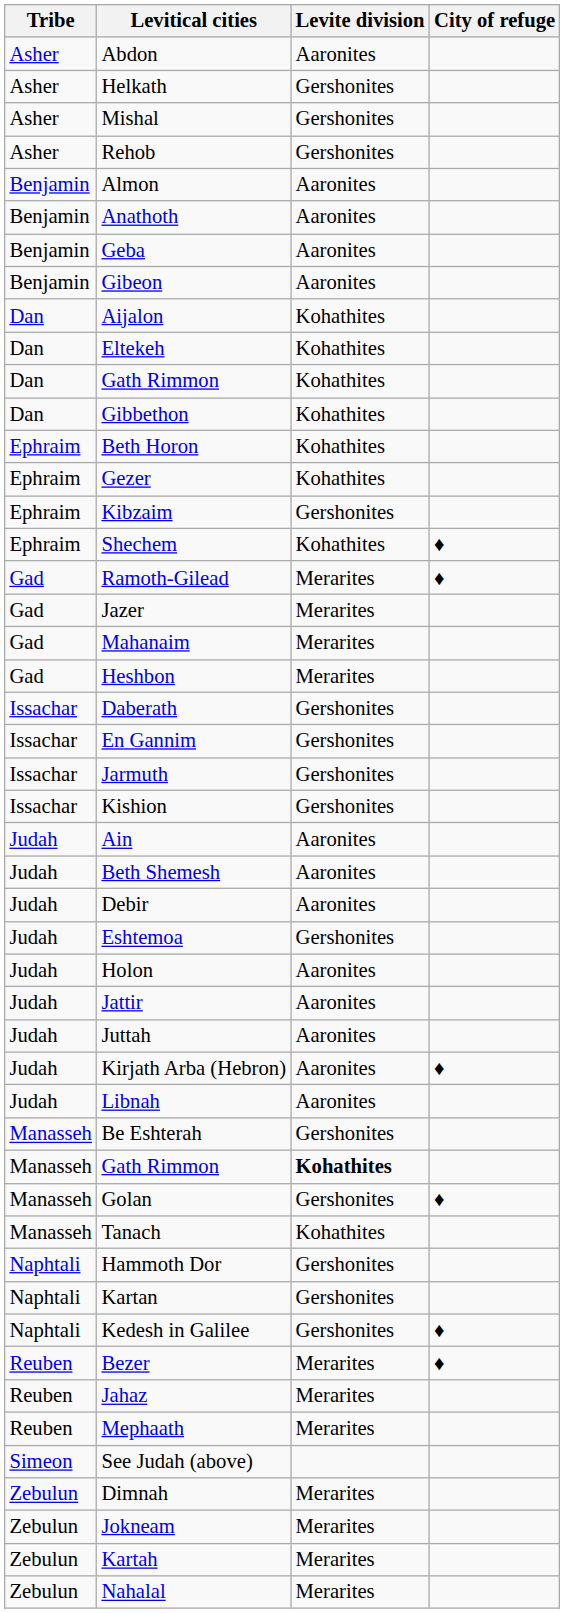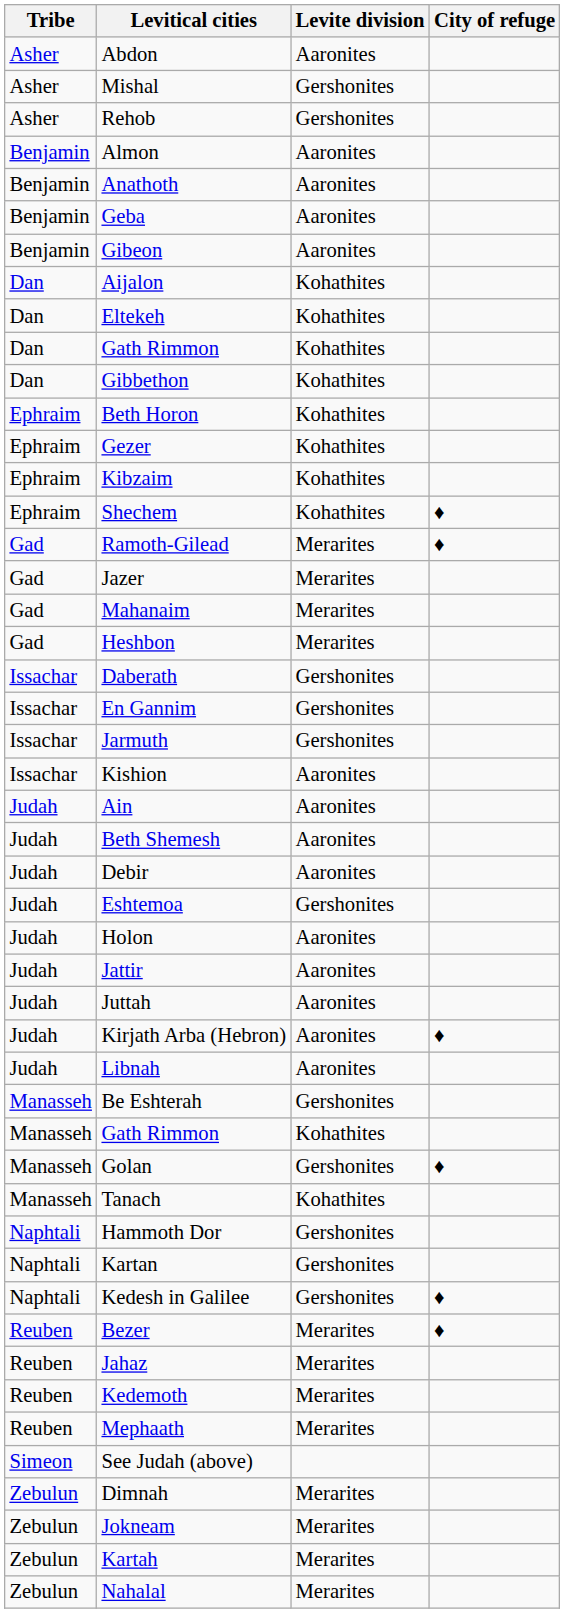 <table class="wikitable sortable">
 <tr>
 <th>Tribe</th>
 <th>Levitical cities</th>
 <th>Levite division</th>
 <th>City of refuge</th>
 </tr>
 <tr>
 <td><a href='#'>Asher</a></td>
 <td>Abdon</td>
 <td>Aaronites</td>
-<td></td>
-</tr>
-<tr>
-<td>Asher</td>
-<td>Helkath</td>
-<td>Gershonites</td>
 <td></td>
 </tr>
 <tr>
 <td>Asher</td>
 <td>Mishal</td>
 <td>Gershonites</td>
 <td></td>
 </tr>
 <tr>
 <td>Asher</td>
 <td>Rehob</td>
 <td>Gershonites</td>
 <td></td>
 </tr>
 <tr>
 <td><a href='#'>Benjamin</a></td>
 <td>Almon</td>
 <td>Aaronites</td>
 <td></td>
 </tr>
 <tr>
 <td>Benjamin</td>
 <td><a href='#'>Anathoth</a></td>
 <td>Aaronites</td>
 <td></td>
 </tr>
 <tr>
 <td>Benjamin</td>
 <td><a href='#'>Geba</a></td>
 <td>Aaronites</td>
 <td></td>
 </tr>
 <tr>
 <td>Benjamin</td>
 <td><a href='#'>Gibeon</a></td>
 <td>Aaronites</td>
 <td></td>
 </tr>
 <tr>
 <td><a href='#'>Dan</a></td>
 <td><a href='#'>Aijalon</a></td>
 <td>Kohathites</td>
 <td></td>
 </tr>
 <tr>
 <td>Dan</td>
 <td><a href='#'>Eltekeh</a></td>
 <td>Kohathites</td>
 <td></td>
 </tr>
 <tr>
 <td>Dan</td>
 <td><a href='#'>Gath Rimmon</a></td>
 <td>Kohathites</td>
 <td></td>
 </tr>
 <tr>
 <td>Dan</td>
 <td><a href='#'>Gibbethon</a></td>
 <td>Kohathites</td>
 <td></td>
 </tr>
 <tr>
 <td><a href='#'>Ephraim</a></td>
 <td><a href='#'>Beth Horon</a></td>
 <td>Kohathites</td>
 <td></td>
 </tr>
 <tr>
 <td>Ephraim</td>
 <td><a href='#'>Gezer</a></td>
 <td>Kohathites</td>
 <td></td>
 </tr>
 <tr>
 <td>Ephraim</td>
 <td><a href='#'>Kibzaim</a></td>
-<td>Gershonites</td>
+<td>Kohathites</td>
 <td></td>
 </tr>
 <tr>
 <td>Ephraim</td>
 <td><a href='#'>Shechem</a></td>
 <td>Kohathites</td>
 <td>♦</td>
 </tr>
 <tr>
 <td><a href='#'>Gad</a></td>
 <td><a href='#'>Ramoth-Gilead</a></td>
 <td>Merarites</td>
 <td>♦</td>
 </tr>
 <tr>
 <td>Gad</td>
 <td>Jazer</td>
 <td>Merarites</td>
 <td></td>
 </tr>
 <tr>
 <td>Gad</td>
 <td><a href='#'>Mahanaim</a></td>
 <td>Merarites</td>
 <td></td>
 </tr>
 <tr>
 <td>Gad</td>
 <td><a href='#'>Heshbon</a></td>
 <td>Merarites</td>
 <td></td>
 </tr>
 <tr>
 <td><a href='#'>Issachar</a></td>
 <td><a href='#'>Daberath</a></td>
 <td>Gershonites</td>
 <td></td>
 </tr>
 <tr>
 <td>Issachar</td>
 <td><a href='#'>En Gannim</a></td>
 <td>Gershonites</td>
 <td></td>
 </tr>
 <tr>
 <td>Issachar</td>
 <td><a href='#'>Jarmuth</a></td>
 <td>Gershonites</td>
 <td></td>
 </tr>
 <tr>
 <td>Issachar</td>
 <td>Kishion</td>
-<td>Gershonites</td>
+<td>Aaronites</td>
 <td></td>
 </tr>
 <tr>
 <td><a href='#'>Judah</a></td>
 <td><a href='#'>Ain</a></td>
 <td>Aaronites</td>
 <td></td>
 </tr>
 <tr>
 <td>Judah</td>
 <td><a href='#'>Beth Shemesh</a></td>
 <td>Aaronites</td>
 <td></td>
 </tr>
 <tr>
 <td>Judah</td>
 <td>Debir</td>
 <td>Aaronites</td>
 <td></td>
 </tr>
 <tr>
 <td>Judah</td>
 <td><a href='#'>Eshtemoa</a></td>
 <td>Gershonites</td>
 <td></td>
 </tr>
 <tr>
 <td>Judah</td>
 <td>Holon</td>
 <td>Aaronites</td>
 <td></td>
 </tr>
 <tr>
 <td>Judah</td>
 <td><a href='#'>Jattir</a></td>
 <td>Aaronites</td>
 <td></td>
 </tr>
 <tr>
 <td>Judah</td>
 <td>Juttah</td>
 <td>Aaronites</td>
 <td></td>
 </tr>
 <tr>
 <td>Judah</td>
 <td>Kirjath Arba (Hebron)</td>
 <td>Aaronites</td>
 <td>♦</td>
 </tr>
 <tr>
 <td>Judah</td>
 <td><a href='#'>Libnah</a></td>
 <td>Aaronites</td>
 <td></td>
 </tr>
 <tr>
 <td><a href='#'>Manasseh</a></td>
 <td>Be Eshterah</td>
 <td>Gershonites</td>
 <td></td>
 </tr>
 <tr>
 <td>Manasseh</td>
 <td><a href='#'>Gath Rimmon</a></td>
-<td><strong>Kohathites</strong></td>
+<td>Kohathites</td>
 <td></td>
 </tr>
 <tr>
 <td>Manasseh</td>
 <td>Golan</td>
 <td>Gershonites</td>
 <td>♦</td>
 </tr>
 <tr>
 <td>Manasseh</td>
 <td>Tanach</td>
 <td>Kohathites</td>
 <td></td>
 </tr>
 <tr>
 <td><a href='#'>Naphtali</a></td>
 <td>Hammoth Dor</td>
 <td>Gershonites</td>
 <td></td>
 </tr>
 <tr>
 <td>Naphtali</td>
 <td>Kartan</td>
 <td>Gershonites</td>
 <td></td>
 </tr>
 <tr>
 <td>Naphtali</td>
 <td>Kedesh in Galilee</td>
 <td>Gershonites</td>
 <td>♦</td>
 </tr>
 <tr>
 <td><a href='#'>Reuben</a></td>
 <td><a href='#'>Bezer</a></td>
 <td>Merarites</td>
 <td>♦</td>
 </tr>
 <tr>
 <td>Reuben</td>
 <td><a href='#'>Jahaz</a></td>
 <td>Merarites</td>
 <td></td>
 </tr>
 <tr>
 <td>Reuben</td>
+<td><a href='#'>Kedemoth</a></td>
+<td>Merarites</td>
+<td></td>
+</tr>
+<tr>
+<td>Reuben</td>
 <td><a href='#'>Mephaath</a></td>
 <td>Merarites</td>
 <td></td>
 </tr>
 <tr>
 <td><a href='#'>Simeon</a></td>
 <td>See Judah (above)</td>
 <td></td>
 <td></td>
 </tr>
 <tr>
 <td><a href='#'>Zebulun</a></td>
 <td>Dimnah</td>
 <td>Merarites</td>
 <td></td>
 </tr>
 <tr>
 <td>Zebulun</td>
 <td><a href='#'>Jokneam</a></td>
 <td>Merarites</td>
 <td></td>
 </tr>
 <tr>
 <td>Zebulun</td>
 <td><a href='#'>Kartah</a></td>
 <td>Merarites</td>
 <td></td>
 </tr>
 <tr>
 <td>Zebulun</td>
 <td><a href='#'>Nahalal</a></td>
 <td>Merarites</td>
 <td></td>
 </tr>
 </table>
